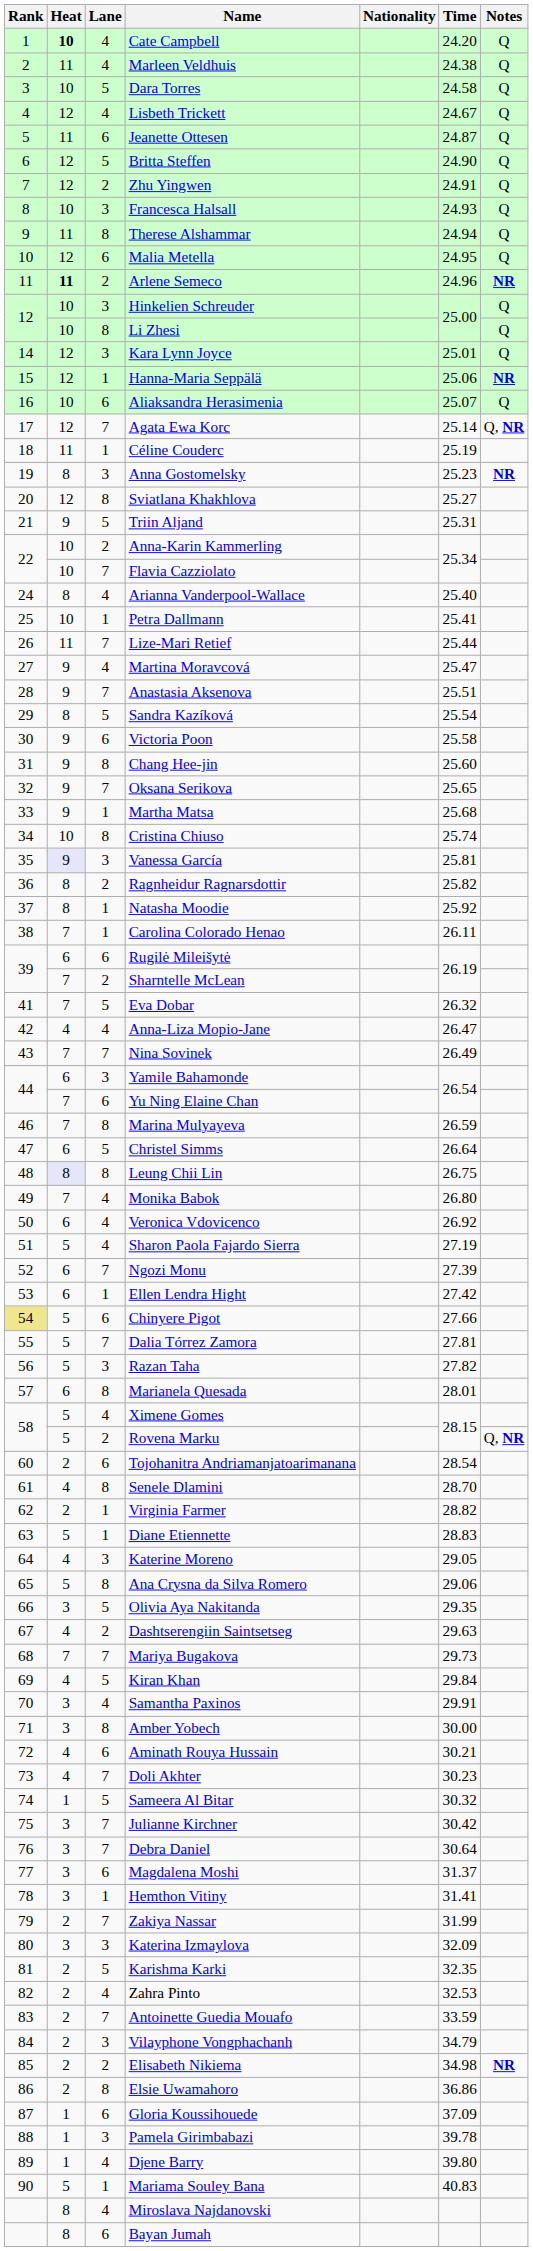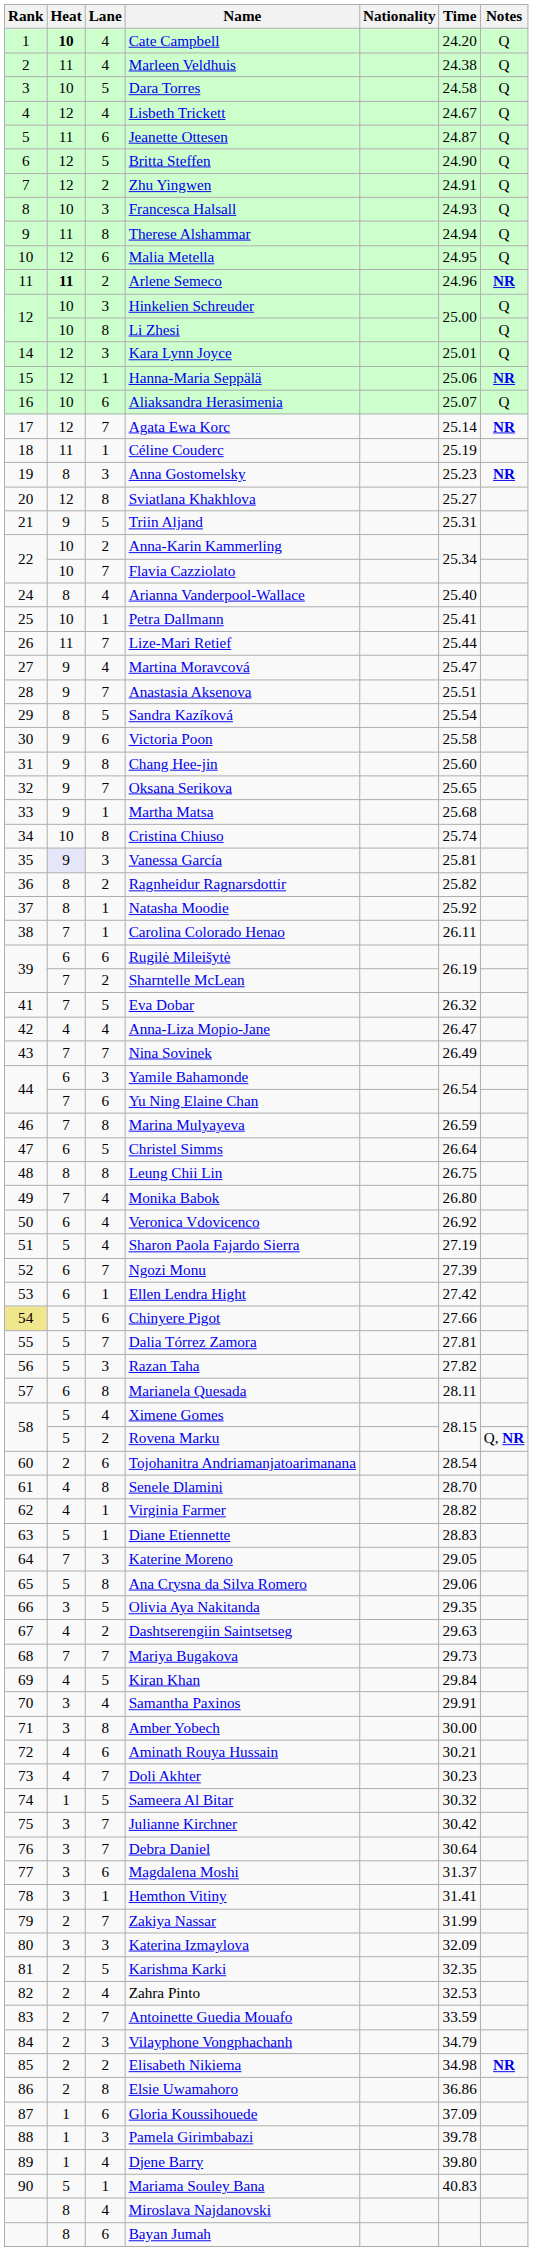 <table class="wikitable sortable" style="text-align:center">
 <tr>
 <th>Rank</th>
 <th>Heat</th>
 <th>Lane</th>
 <th>Name</th>
 <th>Nationality</th>
 <th>Time</th>
 <th>Notes</th>
 </tr>
 <tr bgcolor=ccffcc>
 <td>1</td>
 <td><strong>10</strong></td>
 <td>4</td>
 <td align=left><a href='#'>Cate Campbell</a></td>
 <td align=left></td>
 <td>24.20</td>
 <td>Q</td>
 </tr>
 <tr bgcolor=ccffcc>
 <td>2</td>
 <td>11</td>
 <td>4</td>
 <td align=left><a href='#'>Marleen Veldhuis</a></td>
 <td align=left></td>
 <td>24.38</td>
 <td>Q</td>
 </tr>
 <tr bgcolor=ccffcc>
 <td>3</td>
 <td>10</td>
 <td>5</td>
 <td align=left><a href='#'>Dara Torres</a></td>
 <td align=left></td>
 <td>24.58</td>
 <td>Q</td>
 </tr>
 <tr bgcolor=ccffcc>
 <td>4</td>
 <td>12</td>
 <td>4</td>
 <td align=left><a href='#'>Lisbeth Trickett</a></td>
 <td align=left></td>
 <td>24.67</td>
 <td>Q</td>
 </tr>
 <tr bgcolor=ccffcc>
 <td>5</td>
 <td>11</td>
 <td>6</td>
 <td align=left><a href='#'>Jeanette Ottesen</a></td>
 <td align=left></td>
 <td>24.87</td>
 <td>Q</td>
 </tr>
 <tr bgcolor=ccffcc>
 <td>6</td>
 <td>12</td>
 <td>5</td>
 <td align=left><a href='#'>Britta Steffen</a></td>
 <td align=left></td>
 <td>24.90</td>
 <td>Q</td>
 </tr>
 <tr bgcolor=ccffcc>
 <td>7</td>
 <td>12</td>
 <td>2</td>
 <td align=left><a href='#'>Zhu Yingwen</a></td>
 <td align=left></td>
 <td>24.91</td>
 <td>Q</td>
 </tr>
 <tr bgcolor=ccffcc>
 <td>8</td>
 <td>10</td>
 <td>3</td>
 <td align=left><a href='#'>Francesca Halsall</a></td>
 <td align=left></td>
 <td>24.93</td>
 <td>Q</td>
 </tr>
 <tr bgcolor=ccffcc>
 <td>9</td>
 <td>11</td>
 <td>8</td>
 <td align=left><a href='#'>Therese Alshammar</a></td>
 <td align=left></td>
 <td>24.94</td>
 <td>Q</td>
 </tr>
 <tr bgcolor=ccffcc>
 <td>10</td>
 <td>12</td>
 <td>6</td>
 <td align=left><a href='#'>Malia Metella</a></td>
 <td align=left></td>
 <td>24.95</td>
 <td>Q</td>
 </tr>
 <tr bgcolor=ccffcc>
 <td>11</td>
 <td><strong>11</strong></td>
 <td>2</td>
 <td align=left><a href='#'>Arlene Semeco</a></td>
 <td align=left></td>
 <td>24.96</td>
 <td><strong><a href='#'>NR</a></strong></td>
 </tr>
 <tr bgcolor=ccffcc>
 <td rowspan=2>12</td>
 <td>10</td>
 <td>3</td>
 <td align=left><a href='#'>Hinkelien Schreuder</a></td>
 <td align=left></td>
 <td rowspan=2>25.00</td>
 <td>Q</td>
 </tr>
 <tr bgcolor=ccffcc>
 <td>10</td>
 <td>8</td>
 <td align=left><a href='#'>Li Zhesi</a></td>
 <td align=left></td>
 <td>Q</td>
 </tr>
 <tr bgcolor=ccffcc>
 <td>14</td>
 <td>12</td>
 <td>3</td>
 <td align=left><a href='#'>Kara Lynn Joyce</a></td>
 <td align=left></td>
 <td>25.01</td>
 <td>Q</td>
 </tr>
 <tr bgcolor=ccffcc>
 <td>15</td>
 <td>12</td>
 <td>1</td>
 <td align=left><a href='#'>Hanna-Maria Seppälä</a></td>
 <td align=left></td>
 <td>25.06</td>
 <td><strong><a href='#'>NR</a></strong></td>
 </tr>
 <tr bgcolor=ccffcc>
 <td>16</td>
 <td>10</td>
 <td>6</td>
 <td align=left><a href='#'>Aliaksandra Herasimenia</a></td>
 <td align=left></td>
 <td>25.07</td>
 <td>Q</td>
 </tr>
 <tr>
 <td>17</td>
 <td>12</td>
 <td>7</td>
 <td align=left><a href='#'>Agata Ewa Korc</a></td>
 <td align=left></td>
 <td>25.14</td>
-<td>Q, <strong><a href='#'>NR</a></strong></td>
+<td><strong><a href='#'>NR</a></strong></td>
 </tr>
 <tr>
 <td>18</td>
 <td>11</td>
 <td>1</td>
 <td align=left><a href='#'>Céline Couderc</a></td>
 <td align=left></td>
 <td>25.19</td>
 <td></td>
 </tr>
 <tr>
 <td>19</td>
 <td>8</td>
 <td>3</td>
 <td align=left><a href='#'>Anna Gostomelsky</a></td>
 <td align=left></td>
 <td>25.23</td>
 <td><strong><a href='#'>NR</a></strong></td>
 </tr>
 <tr>
 <td>20</td>
 <td>12</td>
 <td>8</td>
 <td align=left><a href='#'>Sviatlana Khakhlova</a></td>
 <td align=left></td>
 <td>25.27</td>
 <td></td>
 </tr>
 <tr>
 <td>21</td>
 <td>9</td>
 <td>5</td>
 <td align=left><a href='#'>Triin Aljand</a></td>
 <td align=left></td>
 <td>25.31</td>
 <td></td>
 </tr>
 <tr>
 <td rowspan=2>22</td>
 <td>10</td>
 <td>2</td>
 <td align=left><a href='#'>Anna-Karin Kammerling</a></td>
 <td align=left></td>
 <td rowspan=2>25.34</td>
 <td></td>
 </tr>
 <tr>
 <td>10</td>
 <td>7</td>
 <td align=left><a href='#'>Flavia Cazziolato</a></td>
 <td align=left></td>
 <td></td>
 </tr>
 <tr>
 <td>24</td>
 <td>8</td>
 <td>4</td>
 <td align=left><a href='#'>Arianna Vanderpool-Wallace</a></td>
 <td align=left></td>
 <td>25.40</td>
 <td></td>
 </tr>
 <tr>
 <td>25</td>
 <td>10</td>
 <td>1</td>
 <td align=left><a href='#'>Petra Dallmann</a></td>
 <td align=left></td>
 <td>25.41</td>
 <td></td>
 </tr>
 <tr>
 <td>26</td>
 <td>11</td>
 <td>7</td>
 <td align=left><a href='#'>Lize-Mari Retief</a></td>
 <td align=left></td>
 <td>25.44</td>
 <td></td>
 </tr>
 <tr>
 <td>27</td>
 <td>9</td>
 <td>4</td>
 <td align=left><a href='#'>Martina Moravcová</a></td>
 <td align=left></td>
 <td>25.47</td>
 <td></td>
 </tr>
 <tr>
 <td>28</td>
 <td>9</td>
 <td>7</td>
 <td align=left><a href='#'>Anastasia Aksenova</a></td>
 <td align=left></td>
 <td>25.51</td>
 <td></td>
 </tr>
 <tr>
 <td>29</td>
 <td>8</td>
 <td>5</td>
 <td align=left><a href='#'>Sandra Kazíková</a></td>
 <td align=left></td>
 <td>25.54</td>
 <td></td>
 </tr>
 <tr>
 <td>30</td>
 <td>9</td>
 <td>6</td>
 <td align=left><a href='#'>Victoria Poon</a></td>
 <td align=left></td>
 <td>25.58</td>
 <td></td>
 </tr>
 <tr>
 <td>31</td>
 <td>9</td>
 <td>8</td>
 <td align=left><a href='#'>Chang Hee-jin</a></td>
 <td align=left></td>
 <td>25.60</td>
 <td></td>
 </tr>
 <tr>
 <td>32</td>
 <td>9</td>
 <td>7</td>
 <td align=left><a href='#'>Oksana Serikova</a></td>
 <td align=left></td>
 <td>25.65</td>
 <td></td>
 </tr>
 <tr>
 <td>33</td>
 <td>9</td>
 <td>1</td>
 <td align=left><a href='#'>Martha Matsa</a></td>
 <td align=left></td>
 <td>25.68</td>
 <td></td>
 </tr>
 <tr>
 <td>34</td>
 <td>10</td>
 <td>8</td>
 <td align=left><a href='#'>Cristina Chiuso</a></td>
 <td align=left></td>
 <td>25.74</td>
 <td></td>
 </tr>
 <tr>
 <td>35</td>
 <td style="background: lavender;">9</td>
 <td>3</td>
 <td align=left><a href='#'>Vanessa García</a></td>
 <td align=left></td>
 <td>25.81</td>
 <td></td>
 </tr>
 <tr>
 <td>36</td>
 <td>8</td>
 <td>2</td>
 <td align=left><a href='#'>Ragnheidur Ragnarsdottir</a></td>
 <td align=left></td>
 <td>25.82</td>
 <td></td>
 </tr>
 <tr>
 <td>37</td>
 <td>8</td>
 <td>1</td>
 <td align=left><a href='#'>Natasha Moodie</a></td>
 <td align=left></td>
 <td>25.92</td>
 <td></td>
 </tr>
 <tr>
 <td>38</td>
 <td>7</td>
 <td>1</td>
 <td align=left><a href='#'>Carolina Colorado Henao</a></td>
 <td align=left></td>
 <td>26.11</td>
 <td></td>
 </tr>
 <tr>
 <td rowspan=2>39</td>
 <td>6</td>
 <td>6</td>
 <td align=left><a href='#'>Rugilė Mileišytė</a></td>
 <td align=left></td>
 <td rowspan=2>26.19</td>
 <td></td>
 </tr>
 <tr>
 <td>7</td>
 <td>2</td>
 <td align=left><a href='#'>Sharntelle McLean</a></td>
 <td align=left></td>
 <td></td>
 </tr>
 <tr>
 <td>41</td>
 <td>7</td>
 <td>5</td>
 <td align=left><a href='#'>Eva Dobar</a></td>
 <td align=left></td>
 <td>26.32</td>
 <td></td>
 </tr>
 <tr>
 <td>42</td>
 <td>4</td>
 <td>4</td>
 <td align=left><a href='#'>Anna-Liza Mopio-Jane</a></td>
 <td align=left></td>
 <td>26.47</td>
 <td></td>
 </tr>
 <tr>
 <td>43</td>
 <td>7</td>
 <td>7</td>
 <td align=left><a href='#'>Nina Sovinek</a></td>
 <td align=left></td>
 <td>26.49</td>
 <td></td>
 </tr>
 <tr>
 <td rowspan=2>44</td>
 <td>6</td>
 <td>3</td>
 <td align=left><a href='#'>Yamile Bahamonde</a></td>
 <td align=left></td>
 <td rowspan=2>26.54</td>
 <td></td>
 </tr>
 <tr>
 <td>7</td>
 <td>6</td>
 <td align=left><a href='#'>Yu Ning Elaine Chan</a></td>
 <td align=left></td>
 <td></td>
 </tr>
 <tr>
 <td>46</td>
 <td>7</td>
 <td>8</td>
 <td align=left><a href='#'>Marina Mulyayeva</a></td>
 <td align=left></td>
 <td>26.59</td>
 <td></td>
 </tr>
 <tr>
 <td>47</td>
 <td>6</td>
 <td>5</td>
 <td align=left><a href='#'>Christel Simms</a></td>
 <td align=left></td>
 <td>26.64</td>
 <td></td>
 </tr>
 <tr>
 <td>48</td>
-<td style="background: lavender;">8</td>
+<td>8</td>
 <td>8</td>
 <td align=left><a href='#'>Leung Chii Lin</a></td>
 <td align=left></td>
 <td>26.75</td>
 <td></td>
 </tr>
 <tr>
 <td>49</td>
 <td>7</td>
 <td>4</td>
 <td align=left><a href='#'>Monika Babok</a></td>
 <td align=left></td>
 <td>26.80</td>
 <td></td>
 </tr>
 <tr>
 <td>50</td>
 <td>6</td>
 <td>4</td>
 <td align=left><a href='#'>Veronica Vdovicenco</a></td>
 <td align=left></td>
 <td>26.92</td>
 <td></td>
 </tr>
 <tr>
 <td>51</td>
 <td>5</td>
 <td>4</td>
 <td align=left><a href='#'>Sharon Paola Fajardo Sierra</a></td>
 <td align=left></td>
 <td>27.19</td>
 <td></td>
 </tr>
 <tr>
 <td>52</td>
 <td>6</td>
 <td>7</td>
 <td align=left><a href='#'>Ngozi Monu</a></td>
 <td align=left></td>
 <td>27.39</td>
 <td></td>
 </tr>
 <tr>
 <td>53</td>
 <td>6</td>
 <td>1</td>
 <td align=left><a href='#'>Ellen Lendra Hight</a></td>
 <td align=left></td>
 <td>27.42</td>
 <td></td>
 </tr>
 <tr>
 <td style="background: khaki;">54</td>
 <td>5</td>
 <td>6</td>
 <td align=left><a href='#'>Chinyere Pigot</a></td>
 <td align=left></td>
 <td>27.66</td>
 <td></td>
 </tr>
 <tr>
 <td>55</td>
 <td>5</td>
 <td>7</td>
 <td align=left><a href='#'>Dalia Tórrez Zamora</a></td>
 <td align=left></td>
 <td>27.81</td>
 <td></td>
 </tr>
 <tr>
 <td>56</td>
 <td>5</td>
 <td>3</td>
 <td align=left><a href='#'>Razan Taha</a></td>
 <td align=left></td>
 <td>27.82</td>
 <td></td>
 </tr>
 <tr>
 <td>57</td>
 <td>6</td>
 <td>8</td>
 <td align=left><a href='#'>Marianela Quesada</a></td>
 <td align=left></td>
-<td>28.01</td>
+<td>28.11</td>
 <td></td>
 </tr>
 <tr>
 <td rowspan=2>58</td>
 <td>5</td>
 <td>4</td>
 <td align=left><a href='#'>Ximene Gomes</a></td>
 <td align=left></td>
 <td rowspan=2>28.15</td>
 <td></td>
 </tr>
 <tr>
 <td>5</td>
 <td>2</td>
 <td align=left><a href='#'>Rovena Marku</a></td>
 <td align=left></td>
 <td>Q, <strong><a href='#'>NR</a></strong></td>
 </tr>
 <tr>
 <td>60</td>
 <td>2</td>
 <td>6</td>
 <td align=left><a href='#'>Tojohanitra Andriamanjatoarimanana</a></td>
 <td align=left></td>
 <td>28.54</td>
 <td></td>
 </tr>
 <tr>
 <td>61</td>
 <td>4</td>
 <td>8</td>
 <td align=left><a href='#'>Senele Dlamini</a></td>
 <td align=left></td>
 <td>28.70</td>
 <td></td>
 </tr>
 <tr>
 <td>62</td>
-<td>2</td>
+<td>4</td>
 <td>1</td>
 <td align=left><a href='#'>Virginia Farmer</a></td>
 <td align=left></td>
 <td>28.82</td>
 <td></td>
 </tr>
 <tr>
 <td>63</td>
 <td>5</td>
 <td>1</td>
 <td align=left><a href='#'>Diane Etiennette</a></td>
 <td align=left></td>
 <td>28.83</td>
 <td></td>
 </tr>
 <tr>
 <td>64</td>
-<td>4</td>
+<td>7</td>
 <td>3</td>
 <td align=left><a href='#'>Katerine Moreno</a></td>
 <td align=left></td>
 <td>29.05</td>
 <td></td>
 </tr>
 <tr>
 <td>65</td>
 <td>5</td>
 <td>8</td>
 <td align=left><a href='#'>Ana Crysna da Silva Romero</a></td>
 <td align=left></td>
 <td>29.06</td>
 <td></td>
 </tr>
 <tr>
 <td>66</td>
 <td>3</td>
 <td>5</td>
 <td align=left><a href='#'>Olivia Aya Nakitanda</a></td>
 <td align=left></td>
 <td>29.35</td>
 <td></td>
 </tr>
 <tr>
 <td>67</td>
 <td>4</td>
 <td>2</td>
 <td align=left><a href='#'>Dashtserengiin Saintsetseg</a></td>
 <td align=left></td>
 <td>29.63</td>
 <td></td>
 </tr>
 <tr>
 <td>68</td>
 <td>7</td>
 <td>7</td>
 <td align=left><a href='#'>Mariya Bugakova</a></td>
 <td align=left></td>
 <td>29.73</td>
 <td></td>
 </tr>
 <tr>
 <td>69</td>
 <td>4</td>
 <td>5</td>
 <td align=left><a href='#'>Kiran Khan</a></td>
 <td align=left></td>
 <td>29.84</td>
 <td></td>
 </tr>
 <tr>
 <td>70</td>
 <td>3</td>
 <td>4</td>
 <td align=left><a href='#'>Samantha Paxinos</a></td>
 <td align=left></td>
 <td>29.91</td>
 <td></td>
 </tr>
 <tr>
 <td>71</td>
 <td>3</td>
 <td>8</td>
 <td align=left><a href='#'>Amber Yobech</a></td>
 <td align=left></td>
 <td>30.00</td>
 <td></td>
 </tr>
 <tr>
 <td>72</td>
 <td>4</td>
 <td>6</td>
 <td align=left><a href='#'>Aminath Rouya Hussain</a></td>
 <td align=left></td>
 <td>30.21</td>
 <td></td>
 </tr>
 <tr>
 <td>73</td>
 <td>4</td>
 <td>7</td>
 <td align=left><a href='#'>Doli Akhter</a></td>
 <td align=left></td>
 <td>30.23</td>
 <td></td>
 </tr>
 <tr>
 <td>74</td>
 <td>1</td>
 <td>5</td>
 <td align=left><a href='#'>Sameera Al Bitar</a></td>
 <td align=left></td>
 <td>30.32</td>
 <td></td>
 </tr>
 <tr>
 <td>75</td>
 <td>3</td>
 <td>7</td>
 <td align=left><a href='#'>Julianne Kirchner</a></td>
 <td align=left></td>
 <td>30.42</td>
 <td></td>
 </tr>
 <tr>
 <td>76</td>
 <td>3</td>
 <td>7</td>
 <td align=left><a href='#'>Debra Daniel</a></td>
 <td align=left></td>
 <td>30.64</td>
 <td></td>
 </tr>
 <tr>
 <td>77</td>
 <td>3</td>
 <td>6</td>
 <td align=left><a href='#'>Magdalena Moshi</a></td>
 <td align=left></td>
 <td>31.37</td>
 <td></td>
 </tr>
 <tr>
 <td>78</td>
 <td>3</td>
 <td>1</td>
 <td align=left><a href='#'>Hemthon Vitiny</a></td>
 <td align=left></td>
 <td>31.41</td>
 <td></td>
 </tr>
 <tr>
 <td>79</td>
 <td>2</td>
 <td>7</td>
 <td align=left><a href='#'>Zakiya Nassar</a></td>
 <td align=left></td>
 <td>31.99</td>
 <td></td>
 </tr>
 <tr>
 <td>80</td>
 <td>3</td>
 <td>3</td>
 <td align=left><a href='#'>Katerina Izmaylova</a></td>
 <td align=left></td>
 <td>32.09</td>
 <td></td>
 </tr>
 <tr>
 <td>81</td>
 <td>2</td>
 <td>5</td>
 <td align=left><a href='#'>Karishma Karki</a></td>
 <td align=left></td>
 <td>32.35</td>
 <td></td>
 </tr>
 <tr>
 <td>82</td>
 <td>2</td>
 <td>4</td>
 <td align=left>Zahra Pinto</td>
 <td align=left></td>
 <td>32.53</td>
 <td></td>
 </tr>
 <tr>
 <td>83</td>
 <td>2</td>
 <td>7</td>
 <td align=left><a href='#'>Antoinette Guedia Mouafo</a></td>
 <td align=left></td>
 <td>33.59</td>
 <td></td>
 </tr>
 <tr>
 <td>84</td>
 <td>2</td>
 <td>3</td>
 <td align=left><a href='#'>Vilayphone Vongphachanh</a></td>
 <td align=left></td>
 <td>34.79</td>
 <td></td>
 </tr>
 <tr>
 <td>85</td>
 <td>2</td>
 <td>2</td>
 <td align=left><a href='#'>Elisabeth Nikiema</a></td>
 <td align=left></td>
 <td>34.98</td>
 <td><strong><a href='#'>NR</a></strong></td>
 </tr>
 <tr>
 <td>86</td>
 <td>2</td>
 <td>8</td>
 <td align=left><a href='#'>Elsie Uwamahoro</a></td>
 <td align=left></td>
 <td>36.86</td>
 <td></td>
 </tr>
 <tr>
 <td>87</td>
 <td>1</td>
 <td>6</td>
 <td align=left><a href='#'>Gloria Koussihouede</a></td>
 <td align=left></td>
 <td>37.09</td>
 <td></td>
 </tr>
 <tr>
 <td>88</td>
 <td>1</td>
 <td>3</td>
 <td align=left><a href='#'>Pamela Girimbabazi</a></td>
 <td align=left></td>
 <td>39.78</td>
 <td></td>
 </tr>
 <tr>
 <td>89</td>
 <td>1</td>
 <td>4</td>
 <td align=left><a href='#'>Djene Barry</a></td>
 <td align=left></td>
 <td>39.80</td>
 <td></td>
 </tr>
 <tr>
 <td>90</td>
 <td>5</td>
 <td>1</td>
 <td align=left><a href='#'>Mariama Souley Bana</a></td>
 <td align=left></td>
 <td>40.83</td>
 <td></td>
 </tr>
 <tr>
 <td></td>
 <td>8</td>
 <td>4</td>
 <td align=left><a href='#'>Miroslava Najdanovski</a></td>
 <td align=left></td>
 <td></td>
 <td></td>
 </tr>
 <tr>
 <td></td>
 <td>8</td>
 <td>6</td>
 <td align=left><a href='#'>Bayan Jumah</a></td>
 <td align=left></td>
 <td></td>
 <td></td>
 </tr>
 </table>
